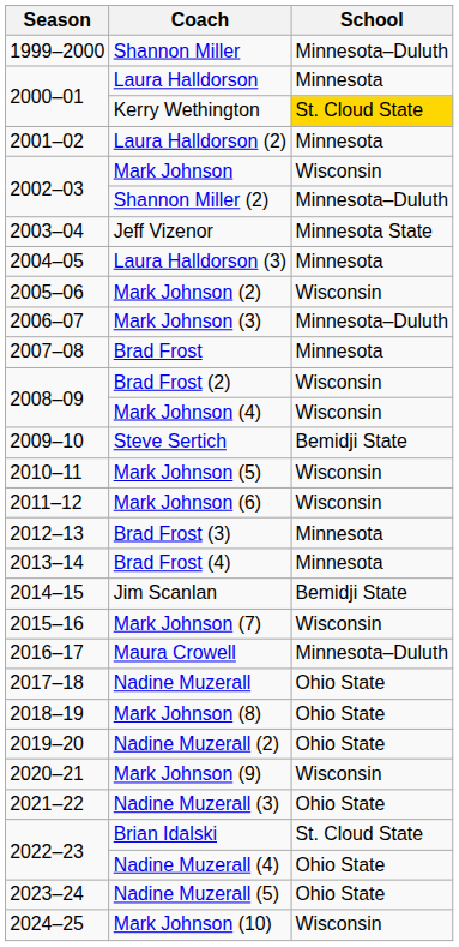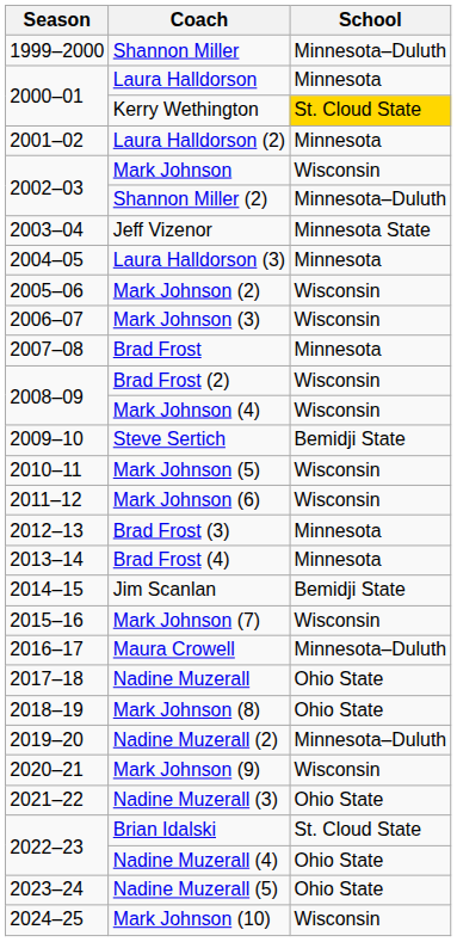 <table class="wikitable sortable">
 <tr>
 <th>Season</th>
 <th>Coach</th>
 <th>School</th>
 </tr>
 <tr>
 <td>1999–2000</td>
 <td><a href='#'>Shannon Miller</a></td>
 <td>Minnesota–Duluth</td>
 </tr>
 <tr>
 <td rowspan="2">2000–01<sup></sup></td>
 <td><a href='#'>Laura Halldorson</a></td>
 <td>Minnesota</td>
 </tr>
 <tr>
 <td>Kerry Wethington</td>
 <td style="background: gold;">St. Cloud State</td>
 </tr>
 <tr>
 <td>2001–02</td>
 <td><a href='#'>Laura Halldorson</a> (2)</td>
 <td>Minnesota</td>
 </tr>
 <tr>
 <td rowspan="2">2002–03<sup></sup></td>
 <td><a href='#'>Mark Johnson</a></td>
 <td>Wisconsin</td>
 </tr>
 <tr>
 <td><a href='#'>Shannon Miller</a> (2)</td>
 <td>Minnesota–Duluth</td>
 </tr>
 <tr>
 <td>2003–04</td>
 <td>Jeff Vizenor</td>
 <td>Minnesota State</td>
 </tr>
 <tr>
 <td>2004–05</td>
 <td><a href='#'>Laura Halldorson</a> (3)</td>
 <td>Minnesota</td>
 </tr>
 <tr>
 <td>2005–06</td>
 <td><a href='#'>Mark Johnson</a> (2)</td>
 <td>Wisconsin</td>
 </tr>
 <tr>
 <td>2006–07</td>
 <td><a href='#'>Mark Johnson</a> (3)</td>
-<td>Minnesota–Duluth</td>
+<td>Wisconsin</td>
 </tr>
 <tr>
 <td>2007–08</td>
 <td><a href='#'>Brad Frost</a></td>
 <td>Minnesota</td>
 </tr>
 <tr>
 <td rowspan="2">2008–09<sup></sup></td>
 <td><a href='#'>Brad Frost</a> (2)</td>
 <td>Wisconsin</td>
 </tr>
 <tr>
 <td><a href='#'>Mark Johnson</a> (4)</td>
 <td>Wisconsin</td>
 </tr>
 <tr>
 <td>2009–10</td>
 <td><a href='#'>Steve Sertich</a></td>
 <td>Bemidji State</td>
 </tr>
 <tr>
 <td>2010–11</td>
 <td><a href='#'>Mark Johnson</a> (5)</td>
 <td>Wisconsin</td>
 </tr>
 <tr>
 <td>2011–12</td>
 <td><a href='#'>Mark Johnson</a> (6)</td>
 <td>Wisconsin</td>
 </tr>
 <tr>
 <td>2012–13</td>
 <td><a href='#'>Brad Frost</a> (3)</td>
 <td>Minnesota</td>
 </tr>
 <tr>
 <td>2013–14</td>
 <td><a href='#'>Brad Frost</a> (4)</td>
 <td>Minnesota</td>
 </tr>
 <tr>
 <td>2014–15</td>
 <td>Jim Scanlan</td>
 <td>Bemidji State</td>
 </tr>
 <tr>
 <td>2015–16</td>
 <td><a href='#'>Mark Johnson</a> (7)</td>
 <td>Wisconsin</td>
 </tr>
 <tr>
 <td>2016–17</td>
 <td><a href='#'>Maura Crowell</a></td>
 <td>Minnesota–Duluth</td>
 </tr>
 <tr>
 <td>2017–18</td>
 <td><a href='#'>Nadine Muzerall</a></td>
 <td>Ohio State</td>
 </tr>
 <tr>
 <td>2018–19</td>
 <td><a href='#'>Mark Johnson</a> (8)</td>
 <td>Ohio State</td>
 </tr>
 <tr>
 <td>2019–20</td>
 <td><a href='#'>Nadine Muzerall</a> (2)</td>
-<td>Ohio State</td>
+<td>Minnesota–Duluth</td>
 </tr>
 <tr>
 <td>2020–21</td>
 <td><a href='#'>Mark Johnson</a> (9)</td>
 <td>Wisconsin</td>
 </tr>
 <tr>
 <td>2021–22</td>
 <td><a href='#'>Nadine Muzerall</a> (3)</td>
 <td>Ohio State</td>
 </tr>
 <tr>
 <td rowspan="2">2022–23<sup></sup></td>
 <td><a href='#'>Brian Idalski</a></td>
 <td>St. Cloud State</td>
 </tr>
 <tr>
 <td><a href='#'>Nadine Muzerall</a> (4)</td>
 <td>Ohio State</td>
 </tr>
 <tr>
 <td>2023–24</td>
 <td><a href='#'>Nadine Muzerall</a> (5)</td>
 <td>Ohio State</td>
 </tr>
 <tr>
 <td>2024–25</td>
 <td><a href='#'>Mark Johnson</a> (10)</td>
 <td>Wisconsin</td>
 </tr>
 </table>
